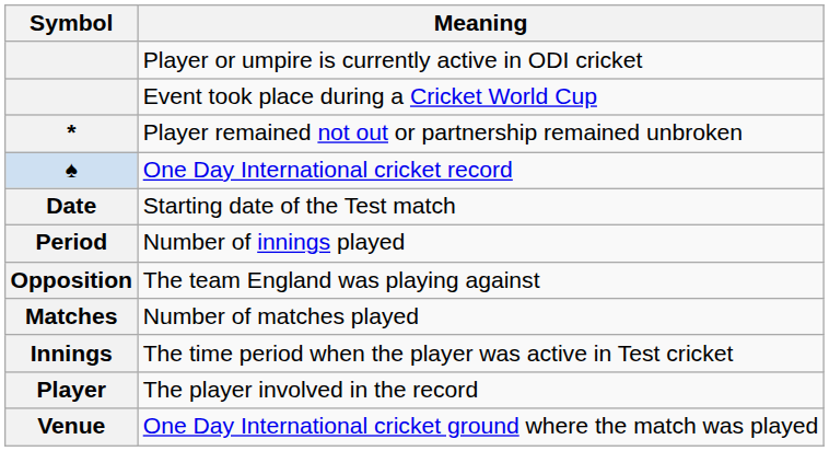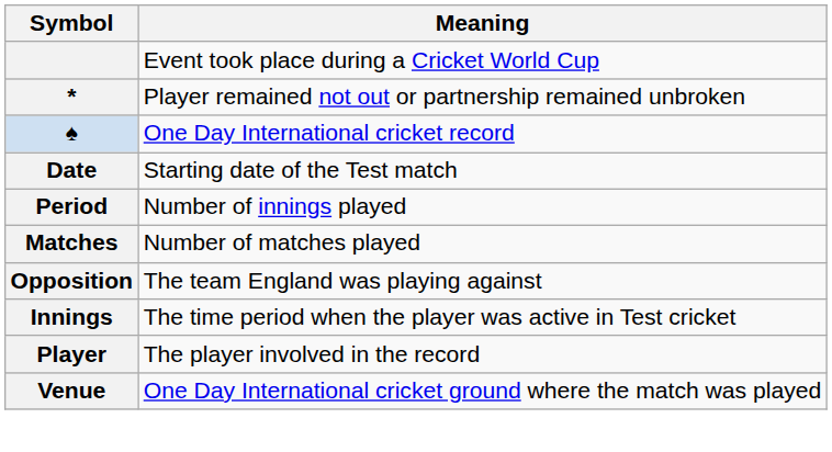 <table class="wikitable plainrowheaders">
 <tr>
 <th scope=col>Symbol</th>
 <th scope=col>Meaning</th>
-</tr>
-<tr>
-<th scope=row></th>
-<td>Player or umpire is currently active in ODI cricket</td>
 </tr>
 <tr>
 <th scope=row></th>
 <td>Event took place during a <a href='#'>Cricket World Cup</a></td>
 </tr>
 <tr>
 <th scope=row>*</th>
 <td>Player remained <a href='#'>not out</a> or partnership remained unbroken</td>
 </tr>
 <tr>
 <th scope=row style=background:#cee0f2;>♠</th>
 <td><a href='#'>One Day International cricket record</a></td>
 </tr>
 <tr>
 <th scope=row>Date</th>
 <td>Starting date of the Test match</td>
 </tr>
 <tr>
 <th scope=row>Period</th>
 <td>Number of <a href='#'>innings</a> played</td>
 </tr>
 <tr>
+<th scope=row>Matches</th>
+<td>Number of matches played</td>
+</tr>
+<tr>
 <th scope=row>Opposition</th>
 <td>The team England was playing against</td>
-</tr>
-<tr>
-<th scope=row>Matches</th>
-<td>Number of matches played</td>
 </tr>
 <tr>
 <th scope=row>Innings</th>
 <td>The time period when the player was active in Test cricket</td>
 </tr>
 <tr>
 <th scope=row>Player</th>
 <td>The player involved in the record</td>
 </tr>
 <tr>
 <th scope=row>Venue</th>
 <td><a href='#'>One Day International cricket ground</a> where the match was played</td>
 </tr>
 </table>
